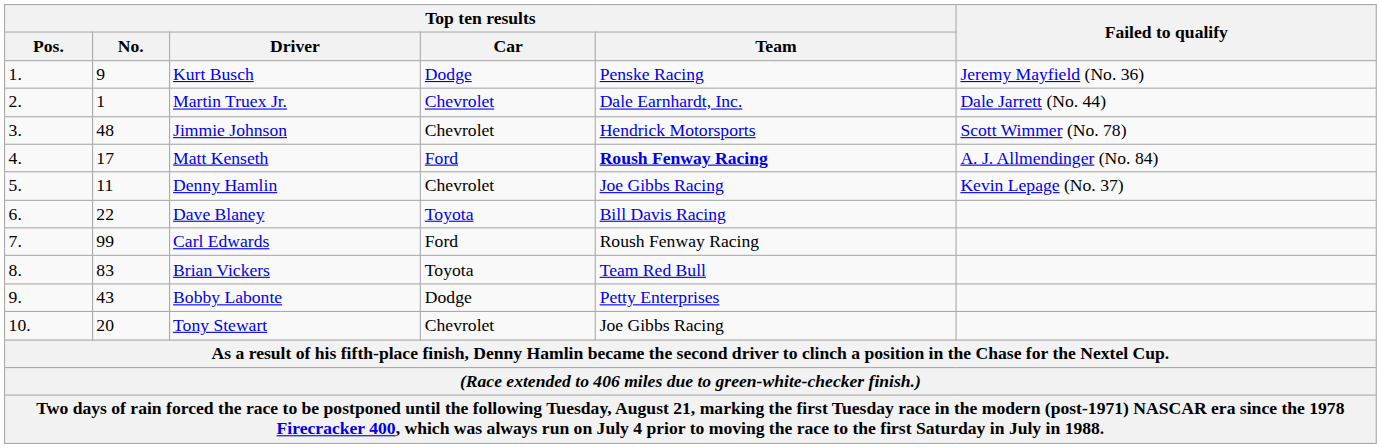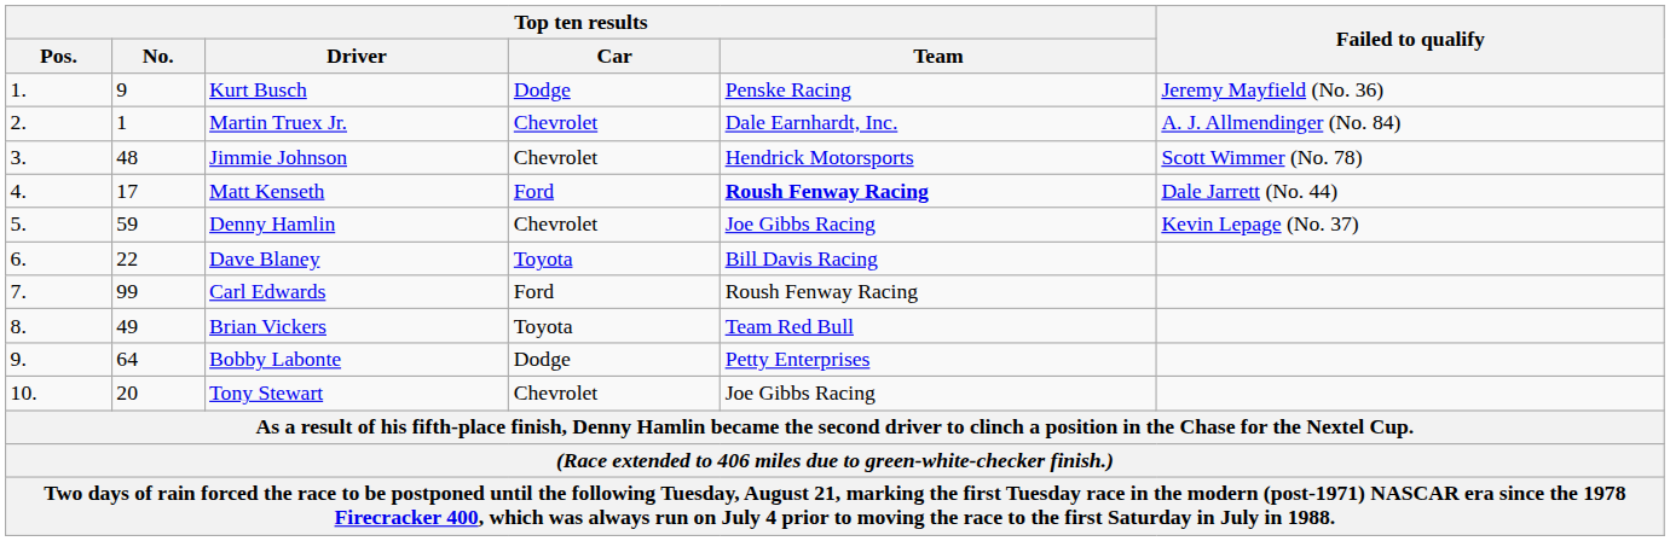 <table class="wikitable">
 <tr>
 <th colspan=5>Top ten results</th>
 <th rowspan=2>Failed to qualify</th>
 </tr>
 <tr>
 <th>Pos.</th>
 <th>No.</th>
 <th>Driver</th>
 <th>Car</th>
 <th>Team</th>
 </tr>
 <tr>
 <td>1.</td>
 <td>9</td>
 <td><a href='#'>Kurt Busch</a></td>
 <td><a href='#'>Dodge</a></td>
 <td><a href='#'>Penske Racing</a></td>
 <td><a href='#'>Jeremy Mayfield</a> (No. 36)</td>
 </tr>
 <tr>
 <td>2.</td>
 <td>1</td>
 <td><a href='#'>Martin Truex Jr.</a></td>
 <td><a href='#'>Chevrolet</a></td>
 <td><a href='#'>Dale Earnhardt, Inc.</a></td>
-<td><a href='#'>Dale Jarrett</a> (No. 44)</td>
+<td><a href='#'>A. J. Allmendinger</a> (No. 84)</td>
 </tr>
 <tr>
 <td>3.</td>
 <td>48</td>
 <td><a href='#'>Jimmie Johnson</a></td>
 <td>Chevrolet</td>
 <td><a href='#'>Hendrick Motorsports</a></td>
 <td><a href='#'>Scott Wimmer</a> (No. 78)</td>
 </tr>
 <tr>
 <td>4.</td>
 <td>17</td>
 <td><a href='#'>Matt Kenseth</a></td>
 <td><a href='#'>Ford</a></td>
 <td><strong><a href='#'>Roush Fenway Racing</a></strong></td>
-<td><a href='#'>A. J. Allmendinger</a> (No. 84)</td>
+<td><a href='#'>Dale Jarrett</a> (No. 44)</td>
 </tr>
 <tr>
 <td>5.</td>
-<td>11</td>
+<td>59</td>
 <td><a href='#'>Denny Hamlin</a></td>
 <td>Chevrolet</td>
 <td><a href='#'>Joe Gibbs Racing</a></td>
 <td><a href='#'>Kevin Lepage</a> (No. 37)</td>
 </tr>
 <tr>
 <td>6.</td>
 <td>22</td>
 <td><a href='#'>Dave Blaney</a></td>
 <td><a href='#'>Toyota</a></td>
 <td><a href='#'>Bill Davis Racing</a></td>
 <td></td>
 </tr>
 <tr>
 <td>7.</td>
 <td>99</td>
 <td><a href='#'>Carl Edwards</a></td>
 <td>Ford</td>
 <td>Roush Fenway Racing</td>
 <td></td>
 </tr>
 <tr>
 <td>8.</td>
-<td>83</td>
+<td>49</td>
 <td><a href='#'>Brian Vickers</a></td>
 <td>Toyota</td>
 <td><a href='#'>Team Red Bull</a></td>
 <td></td>
 </tr>
 <tr>
 <td>9.</td>
-<td>43</td>
+<td>64</td>
 <td><a href='#'>Bobby Labonte</a></td>
 <td>Dodge</td>
 <td><a href='#'>Petty Enterprises</a></td>
 <td></td>
 </tr>
 <tr>
 <td>10.</td>
 <td>20</td>
 <td><a href='#'>Tony Stewart</a></td>
 <td>Chevrolet</td>
 <td>Joe Gibbs Racing</td>
 <td></td>
 </tr>
 <tr>
 <th colspan=6>As a result of his fifth-place finish, Denny Hamlin became the second driver to clinch a position in the Chase for the Nextel Cup.</th>
 </tr>
 <tr>
 <th colspan=6><em>(Race extended to 406 miles due to green-white-checker finish.)</em></th>
 </tr>
 <tr>
 <th colspan=6>Two days of rain forced the race to be postponed until the following Tuesday, August 21, marking the first Tuesday race in the modern (post-1971) NASCAR era since the 1978 <a href='#'>Firecracker 400</a>, which was always run on July 4 prior to moving the race to the first Saturday in July in 1988.</th>
 </tr>
 </table>
